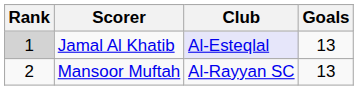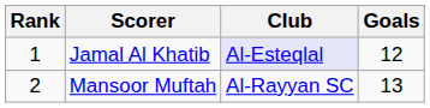 <table class="wikitable" style="text-align:center">
 <tr>
 <th>Rank</th>
 <th>Scorer</th>
 <th>Club</th>
 <th>Goals</th>
 </tr>
 <tr>
-<td rowspan="1" style="background: lightgrey;">1</td>
+<td rowspan="1">1</td>
 <td align="left">   <a href='#'>Jamal Al Khatib</a></td>
 <td align="left" style="background: lavender;"><a href='#'>Al-Esteqlal</a></td>
-<td>13</td>
+<td>12</td>
 </tr>
 <tr>
 <td rowspan="2">2</td>
 <td align="left">  <a href='#'>Mansoor Muftah</a></td>
 <td align="left"><a href='#'>Al-Rayyan SC</a></td>
 <td>13</td>
 </tr>
 </table>
